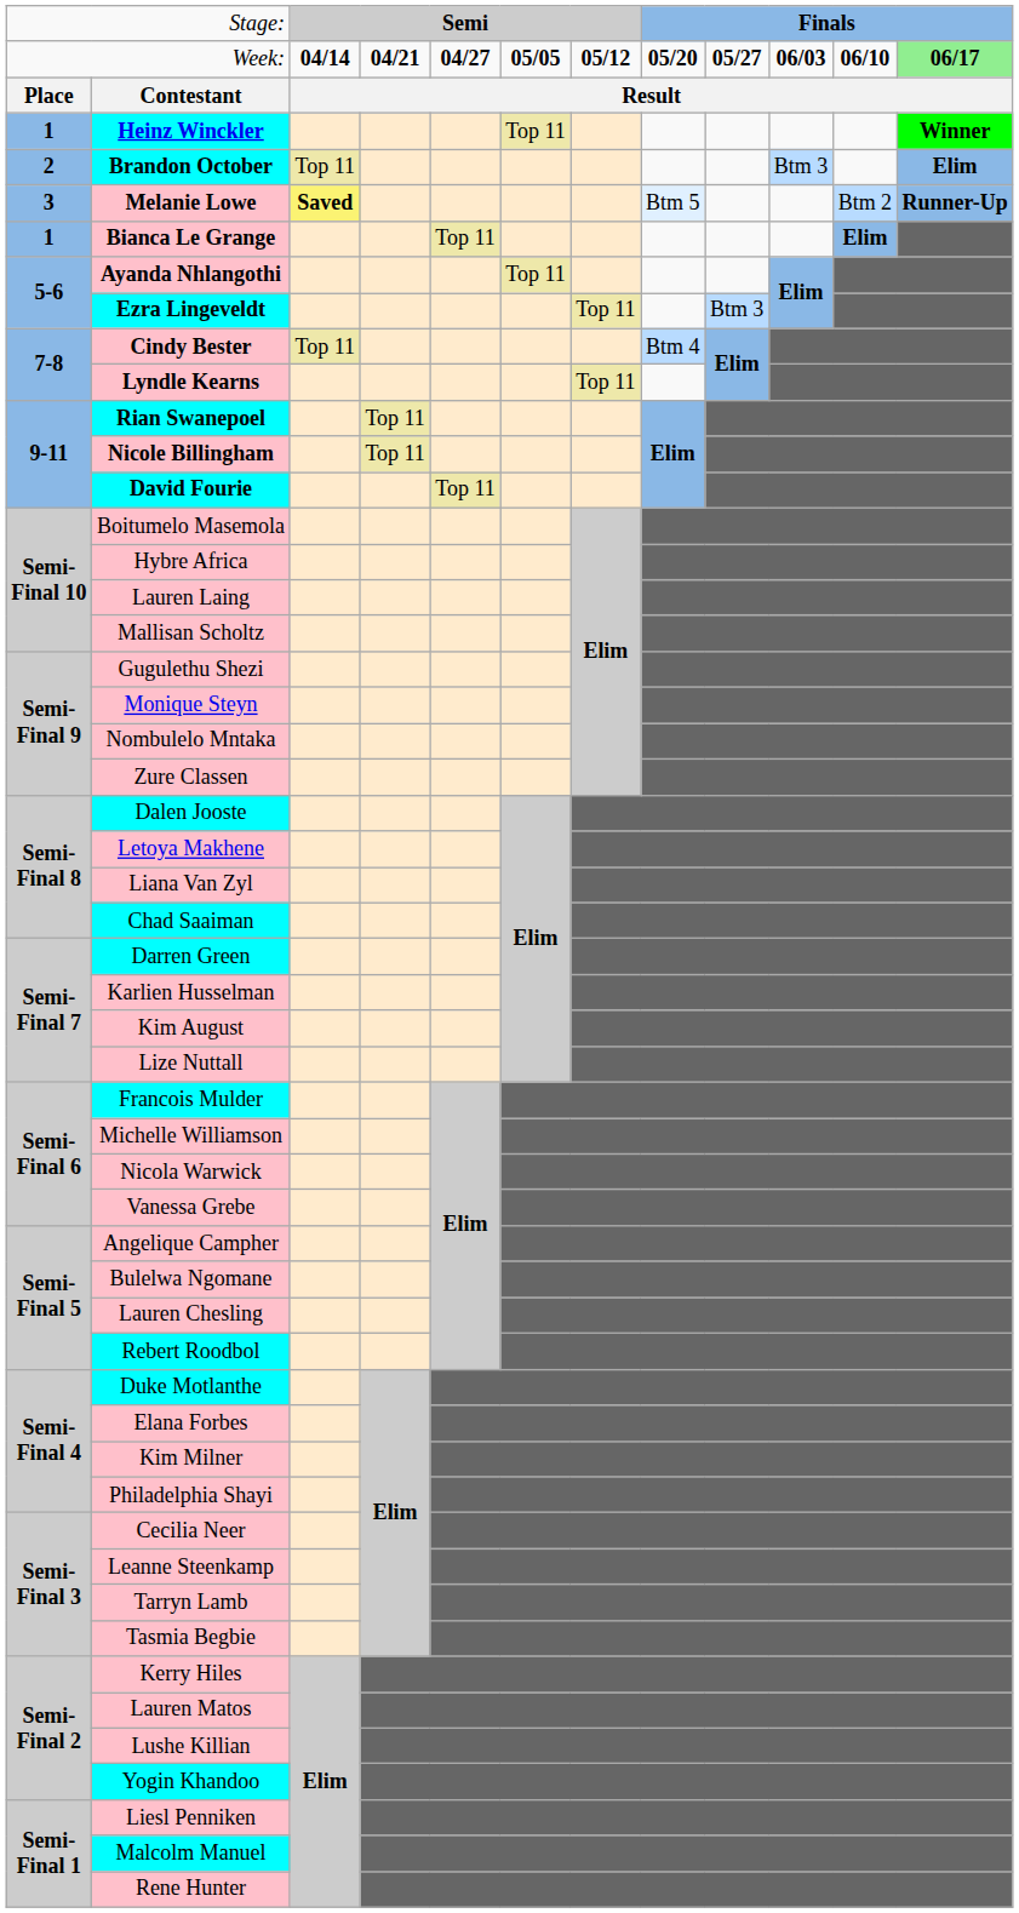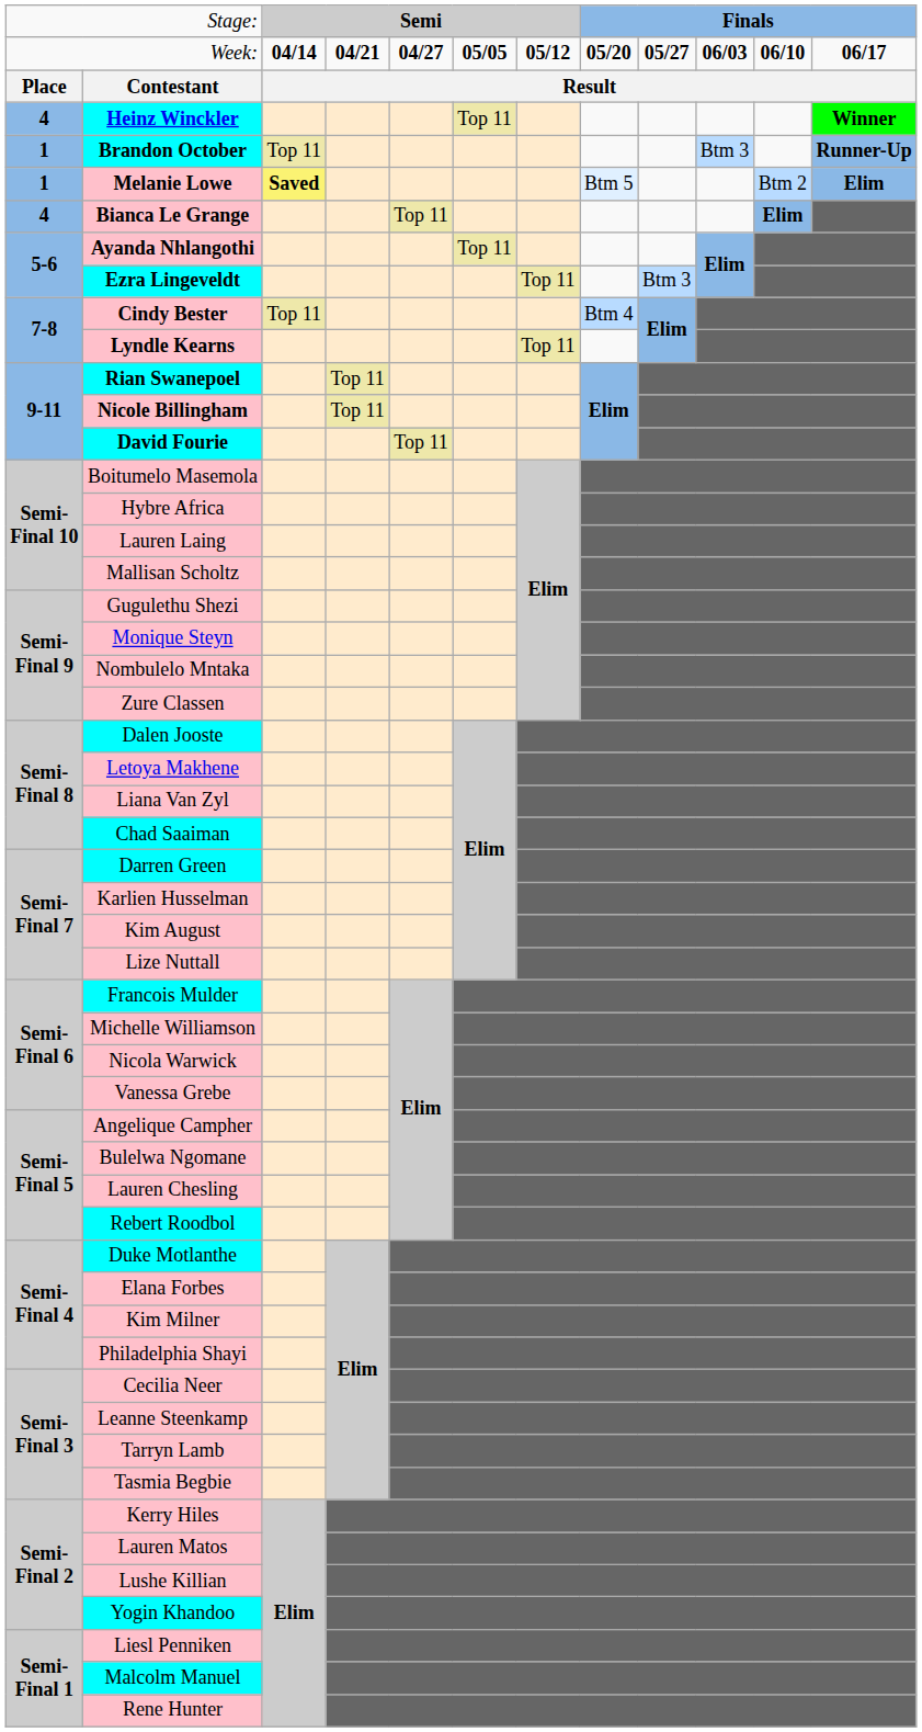 <table class="wikitable" style="margin:1em auto; text-align:center; font-size:85%">
 <tr>
 <td align="right" colspan=2><em>Stage:</em></td>
 <td bgcolor="CCCCCC" colspan=5><strong>Semi</strong></td>
 <td bgcolor="8AB8E6" colspan=5><strong>Finals</strong></td>
 </tr>
 <tr>
 <td align="right" colspan=2><em>Week:</em></td>
 <td><strong>04/14</strong></td>
 <td><strong>04/21</strong></td>
 <td><strong>04/27</strong></td>
 <td><strong>05/05</strong></td>
 <td><strong>05/12</strong></td>
 <td><strong>05/20</strong></td>
 <td><strong>05/27</strong></td>
 <td><strong>06/03</strong></td>
 <td><strong>06/10</strong></td>
-<td style="background: lightgreen;"><strong>06/17</strong></td>
+<td><strong>06/17</strong></td>
 </tr>
 <tr>
 <th>Place</th>
 <th>Contestant</th>
 <th align="center" colspan=10>Result</th>
 </tr>
 <tr>
-<td bgcolor="#8AB8E6"><strong>1</strong></td>
+<td bgcolor="#8AB8E6"><strong>4</strong></td>
 <td bgcolor="cyan"><strong><a href='#'>Heinz Winckler</a></strong></td>
 <td bgcolor="#FFEBCD"></td>
 <td bgcolor="#FFEBCD"></td>
 <td bgcolor="#FFEBCD"></td>
 <td bgcolor="palegoldenrod" align="center">Top 11</td>
 <td bgcolor="#FFEBCD"></td>
 <td></td>
 <td></td>
 <td></td>
 <td></td>
 <td style="background: Lime" align="center"><strong>Winner</strong></td>
 </tr>
 <tr>
-<td bgcolor="#8AB8E6"><strong>2</strong></td>
+<td bgcolor="#8AB8E6"><strong>1</strong></td>
 <td bgcolor="cyan"><strong>Brandon October</strong></td>
 <td bgcolor="palegoldenrod" align="center">Top 11</td>
 <td bgcolor="#FFEBCD"></td>
 <td bgcolor="#FFEBCD"></td>
 <td bgcolor="#FFEBCD"></td>
 <td bgcolor="#FFEBCD"></td>
 <td></td>
 <td></td>
 <td bgcolor="B8DBFF">Btm 3</td>
 <td></td>
-<td bgcolor="8AB8E6"><strong>Elim</strong></td>
+<td bgcolor="8AB8E6"><strong>Runner-Up</strong></td>
 </tr>
 <tr>
-<td bgcolor="#8AB8E6"><strong>3</strong></td>
+<td bgcolor="#8AB8E6"><strong>1</strong></td>
 <td bgcolor="pink"><strong>Melanie Lowe</strong></td>
 <td bgcolor="#FBF373" align="center"><strong>Saved</strong></td>
 <td bgcolor="#FFEBCD"></td>
 <td bgcolor="#FFEBCD"></td>
 <td bgcolor="#FFEBCD"></td>
 <td bgcolor="#FFEBCD"></td>
 <td bgcolor="E0F0FF">Btm 5</td>
 <td></td>
 <td></td>
 <td bgcolor="B8DBFF">Btm 2</td>
-<td bgcolor="8AB8E6"><strong>Runner-Up</strong></td>
+<td bgcolor="8AB8E6"><strong>Elim</strong></td>
 </tr>
 <tr>
-<td bgcolor="#8AB8E6"><strong>1</strong></td>
+<td bgcolor="#8AB8E6"><strong>4</strong></td>
 <td bgcolor="pink"><strong>Bianca Le Grange</strong></td>
 <td bgcolor="#FFEBCD"></td>
 <td bgcolor="#FFEBCD"></td>
 <td bgcolor="palegoldenrod" align="center">Top 11</td>
 <td bgcolor="#FFEBCD"></td>
 <td bgcolor="#FFEBCD"></td>
 <td></td>
 <td></td>
 <td></td>
 <td bgcolor="8AB8E6"><strong>Elim</strong></td>
 <td bgcolor="666666"></td>
 </tr>
 <tr>
 <td bgcolor="#8AB8E6" rowspan="2"><strong>5-6</strong></td>
 <td bgcolor="pink"><strong>Ayanda Nhlangothi</strong></td>
 <td bgcolor="#FFEBCD"></td>
 <td bgcolor="#FFEBCD"></td>
 <td bgcolor="#FFEBCD"></td>
 <td bgcolor="palegoldenrod" align="center">Top 11</td>
 <td bgcolor="#FFEBCD"></td>
 <td></td>
 <td></td>
 <td bgcolor="8AB8E6" rowspan="2"><strong>Elim</strong></td>
 <td colspan="2" bgcolor="666666"></td>
 </tr>
 <tr>
 <td bgcolor="cyan"><strong>Ezra Lingeveldt</strong></td>
 <td bgcolor="#FFEBCD"></td>
 <td bgcolor="#FFEBCD"></td>
 <td bgcolor="#FFEBCD"></td>
 <td bgcolor="#FFEBCD"></td>
 <td bgcolor="palegoldenrod" align="center">Top 11</td>
 <td></td>
 <td bgcolor="B8DBFF">Btm 3</td>
 <td colspan="2" bgcolor="666666"></td>
 </tr>
 <tr>
 <td bgcolor="#8AB8E6" rowspan="2"><strong>7-8</strong></td>
 <td bgcolor="pink"><strong>Cindy Bester</strong></td>
 <td bgcolor="palegoldenrod" align="center">Top 11</td>
 <td bgcolor="#FFEBCD"></td>
 <td bgcolor="#FFEBCD"></td>
 <td bgcolor="#FFEBCD"></td>
 <td bgcolor="#FFEBCD"></td>
 <td bgcolor="B8DBFF">Btm 4</td>
 <td bgcolor="8AB8E6" rowspan="2"><strong>Elim</strong></td>
 <td colspan="3" bgcolor="666666"></td>
 </tr>
 <tr>
 <td bgcolor="pink"><strong>Lyndle Kearns</strong></td>
 <td bgcolor="#FFEBCD"></td>
 <td bgcolor="#FFEBCD"></td>
 <td bgcolor="#FFEBCD"></td>
 <td bgcolor="#FFEBCD"></td>
 <td bgcolor="palegoldenrod" align="center">Top 11</td>
 <td></td>
 <td colspan="3" bgcolor="666666"></td>
 </tr>
 <tr>
 <td bgcolor="#8AB8E6" rowspan="3"><strong>9-11</strong></td>
 <td bgcolor="cyan"><strong>Rian Swanepoel</strong></td>
 <td bgcolor="#FFEBCD"></td>
 <td bgcolor="palegoldenrod" align="center">Top 11</td>
 <td bgcolor="#FFEBCD"></td>
 <td bgcolor="#FFEBCD"></td>
 <td bgcolor="#FFEBCD"></td>
 <td bgcolor="8AB8E6" rowspan="3"><strong>Elim</strong></td>
 <td colspan="4" bgcolor="666666"></td>
 </tr>
 <tr>
 <td bgcolor="pink"><strong>Nicole Billingham</strong></td>
 <td bgcolor="#FFEBCD"></td>
 <td bgcolor="palegoldenrod" align="center">Top 11</td>
 <td bgcolor="#FFEBCD"></td>
 <td bgcolor="#FFEBCD"></td>
 <td bgcolor="#FFEBCD"></td>
 <td colspan="4" bgcolor="666666"></td>
 </tr>
 <tr>
 <td bgcolor="cyan"><strong>David Fourie</strong></td>
 <td bgcolor="#FFEBCD"></td>
 <td bgcolor="#FFEBCD"></td>
 <td bgcolor="palegoldenrod" align="center">Top 11</td>
 <td bgcolor="#FFEBCD"></td>
 <td bgcolor="#FFEBCD"></td>
 <td colspan="4" bgcolor="666666"></td>
 </tr>
 <tr>
 <td bgcolor="#CCCCCC" align="center" rowspan=4><strong>Semi-<br>Final 10</strong></td>
 <td bgcolor="pink">Boitumelo Masemola</td>
 <td bgcolor="#FFEBCD"></td>
 <td bgcolor="#FFEBCD"></td>
 <td bgcolor="#FFEBCD"></td>
 <td bgcolor="#FFEBCD"></td>
 <td bgcolor="#CCCCCC" align="center" rowspan=8><strong>Elim</strong></td>
 <td colspan="5" bgcolor="666666"></td>
 </tr>
 <tr>
 <td bgcolor="pink">Hybre Africa</td>
 <td bgcolor="#FFEBCD"></td>
 <td bgcolor="#FFEBCD"></td>
 <td bgcolor="#FFEBCD"></td>
 <td bgcolor="#FFEBCD"></td>
 <td colspan="5" bgcolor="666666"></td>
 </tr>
 <tr>
 <td bgcolor="pink">Lauren Laing</td>
 <td bgcolor="#FFEBCD"></td>
 <td bgcolor="#FFEBCD"></td>
 <td bgcolor="#FFEBCD"></td>
 <td bgcolor="#FFEBCD"></td>
 <td colspan="5" bgcolor="666666"></td>
 </tr>
 <tr>
 <td bgcolor="pink">Mallisan Scholtz</td>
 <td bgcolor="#FFEBCD"></td>
 <td bgcolor="#FFEBCD"></td>
 <td bgcolor="#FFEBCD"></td>
 <td bgcolor="#FFEBCD"></td>
 <td colspan="5" bgcolor="666666"></td>
 </tr>
 <tr>
 <td bgcolor="#CCCCCC" align="center" rowspan=4><strong>Semi-<br>Final 9</strong></td>
 <td bgcolor="pink">Gugulethu Shezi</td>
 <td bgcolor="#FFEBCD"></td>
 <td bgcolor="#FFEBCD"></td>
 <td bgcolor="#FFEBCD"></td>
 <td bgcolor="#FFEBCD"></td>
 <td colspan="6" bgcolor="666666"></td>
 </tr>
 <tr>
 <td bgcolor="pink"><a href='#'>Monique Steyn</a></td>
 <td bgcolor="#FFEBCD"></td>
 <td bgcolor="#FFEBCD"></td>
 <td bgcolor="#FFEBCD"></td>
 <td bgcolor="#FFEBCD"></td>
 <td colspan="6" bgcolor="666666"></td>
 </tr>
 <tr>
 <td bgcolor="pink">Nombulelo Mntaka</td>
 <td bgcolor="#FFEBCD"></td>
 <td bgcolor="#FFEBCD"></td>
 <td bgcolor="#FFEBCD"></td>
 <td bgcolor="#FFEBCD"></td>
 <td colspan="6" bgcolor="666666"></td>
 </tr>
 <tr>
 <td bgcolor="pink">Zure Classen</td>
 <td bgcolor="#FFEBCD"></td>
 <td bgcolor="#FFEBCD"></td>
 <td bgcolor="#FFEBCD"></td>
 <td bgcolor="#FFEBCD"></td>
 <td colspan="6" bgcolor="666666"></td>
 </tr>
 <tr>
 <td bgcolor="#CCCCCC" align="center" rowspan=4><strong>Semi-<br>Final 8</strong></td>
 <td bgcolor="cyan">Dalen Jooste</td>
 <td bgcolor="#FFEBCD"></td>
 <td bgcolor="#FFEBCD"></td>
 <td bgcolor="#FFEBCD"></td>
 <td bgcolor="#CCCCCC" align="center" rowspan=8><strong>Elim</strong></td>
 <td colspan="7" bgcolor="666666"></td>
 </tr>
 <tr>
 <td bgcolor="pink"><a href='#'>Letoya Makhene</a></td>
 <td bgcolor="#FFEBCD"></td>
 <td bgcolor="#FFEBCD"></td>
 <td bgcolor="#FFEBCD"></td>
 <td colspan="7" bgcolor="666666"></td>
 </tr>
 <tr>
 <td bgcolor="pink">Liana Van Zyl</td>
 <td bgcolor="#FFEBCD"></td>
 <td bgcolor="#FFEBCD"></td>
 <td bgcolor="#FFEBCD"></td>
 <td colspan="7" bgcolor="666666"></td>
 </tr>
 <tr>
 <td bgcolor="cyan">Chad Saaiman</td>
 <td bgcolor="#FFEBCD"></td>
 <td bgcolor="#FFEBCD"></td>
 <td bgcolor="#FFEBCD"></td>
 <td colspan="7" bgcolor="666666"></td>
 </tr>
 <tr>
 <td bgcolor="#CCCCCC" align="center" rowspan=4><strong>Semi-<br>Final 7</strong></td>
 <td bgcolor="cyan">Darren Green</td>
 <td bgcolor="#FFEBCD"></td>
 <td bgcolor="#FFEBCD"></td>
 <td bgcolor="#FFEBCD"></td>
 <td colspan="8" bgcolor="666666"></td>
 </tr>
 <tr>
 <td bgcolor="pink">Karlien Husselman</td>
 <td bgcolor="#FFEBCD"></td>
 <td bgcolor="#FFEBCD"></td>
 <td bgcolor="#FFEBCD"></td>
 <td colspan="8" bgcolor="666666"></td>
 </tr>
 <tr>
 <td bgcolor="pink">Kim August</td>
 <td bgcolor="#FFEBCD"></td>
 <td bgcolor="#FFEBCD"></td>
 <td bgcolor="#FFEBCD"></td>
 <td colspan="8" bgcolor="666666"></td>
 </tr>
 <tr>
 <td bgcolor="pink">Lize Nuttall</td>
 <td bgcolor="#FFEBCD"></td>
 <td bgcolor="#FFEBCD"></td>
 <td bgcolor="#FFEBCD"></td>
 <td colspan="8" bgcolor="666666"></td>
 </tr>
 <tr>
 <td bgcolor="#CCCCCC" align="center" rowspan=4><strong>Semi-<br>Final 6</strong></td>
 <td bgcolor="cyan">Francois Mulder</td>
 <td bgcolor="#FFEBCD"></td>
 <td bgcolor="#FFEBCD"></td>
 <td bgcolor="#CCCCCC" align="center" rowspan=8><strong>Elim</strong></td>
 <td colspan="9" bgcolor="666666"></td>
 </tr>
 <tr>
 <td bgcolor="pink">Michelle Williamson</td>
 <td bgcolor="#FFEBCD"></td>
 <td bgcolor="#FFEBCD"></td>
 <td colspan="9" bgcolor="666666"></td>
 </tr>
 <tr>
 <td bgcolor="pink">Nicola Warwick</td>
 <td bgcolor="#FFEBCD"></td>
 <td bgcolor="#FFEBCD"></td>
 <td colspan="9" bgcolor="666666"></td>
 </tr>
 <tr>
 <td bgcolor="pink">Vanessa Grebe</td>
 <td bgcolor="#FFEBCD"></td>
 <td bgcolor="#FFEBCD"></td>
 <td colspan="9" bgcolor="666666"></td>
 </tr>
 <tr>
 <td bgcolor="#CCCCCC" align="center" rowspan=4><strong>Semi-<br>Final 5</strong></td>
 <td bgcolor="pink">Angelique Campher</td>
 <td bgcolor="#FFEBCD"></td>
 <td bgcolor="#FFEBCD"></td>
 <td colspan="9" bgcolor="666666"></td>
 </tr>
 <tr>
 <td bgcolor="pink">Bulelwa Ngomane</td>
 <td bgcolor="#FFEBCD"></td>
 <td bgcolor="#FFEBCD"></td>
 <td colspan="9" bgcolor="666666"></td>
 </tr>
 <tr>
 <td bgcolor="pink">Lauren Chesling</td>
 <td bgcolor="#FFEBCD"></td>
 <td bgcolor="#FFEBCD"></td>
 <td colspan="9" bgcolor="666666"></td>
 </tr>
 <tr>
 <td bgcolor="cyan">Rebert Roodbol</td>
 <td bgcolor="#FFEBCD"></td>
 <td bgcolor="#FFEBCD"></td>
 <td colspan="9" bgcolor="666666"></td>
 </tr>
 <tr>
 <td bgcolor="#CCCCCC" align="center" rowspan=4><strong>Semi-<br>Final 4</strong></td>
 <td bgcolor="cyan">Duke Motlanthe</td>
 <td bgcolor="#FFEBCD"></td>
 <td bgcolor="#CCCCCC" align="center" rowspan=8><strong>Elim</strong></td>
 <td colspan="9" bgcolor="666666"></td>
 </tr>
 <tr>
 <td bgcolor="pink">Elana Forbes</td>
 <td bgcolor="#FFEBCD"></td>
 <td colspan="9" bgcolor="666666"></td>
 </tr>
 <tr>
 <td bgcolor="pink">Kim Milner</td>
 <td bgcolor="#FFEBCD"></td>
 <td colspan="9" bgcolor="666666"></td>
 </tr>
 <tr>
 <td bgcolor="pink">Philadelphia Shayi</td>
 <td bgcolor="#FFEBCD"></td>
 <td colspan="9" bgcolor="666666"></td>
 </tr>
 <tr>
 <td bgcolor="#CCCCCC" align="center" rowspan=4><strong>Semi-<br>Final 3</strong></td>
 <td bgcolor="pink">Cecilia Neer</td>
 <td bgcolor="#FFEBCD"></td>
 <td colspan="10" bgcolor="666666"></td>
 </tr>
 <tr>
 <td bgcolor="pink">Leanne Steenkamp</td>
 <td bgcolor="#FFEBCD"></td>
 <td colspan="10" bgcolor="666666"></td>
 </tr>
 <tr>
 <td bgcolor="pink">Tarryn Lamb</td>
 <td bgcolor="#FFEBCD"></td>
 <td colspan="10" bgcolor="666666"></td>
 </tr>
 <tr>
 <td bgcolor="pink">Tasmia Begbie</td>
 <td bgcolor="#FFEBCD"></td>
 <td colspan="10" bgcolor="666666"></td>
 </tr>
 <tr>
 <td bgcolor="#CCCCCC" align="center" rowspan=4><strong>Semi-<br>Final 2</strong></td>
 <td bgcolor="pink">Kerry Hiles</td>
 <td bgcolor="#CCCCCC" align="center" rowspan=7><strong>Elim</strong></td>
 <td colspan="11" bgcolor="666666"></td>
 </tr>
 <tr>
 <td bgcolor="pink">Lauren Matos</td>
 <td colspan="11" bgcolor="666666"></td>
 </tr>
 <tr>
 <td bgcolor="pink">Lushe Killian</td>
 <td colspan="11" bgcolor="666666"></td>
 </tr>
 <tr>
 <td bgcolor="cyan">Yogin Khandoo</td>
 <td colspan="11" bgcolor="666666"></td>
 </tr>
 <tr>
 <td bgcolor="#CCCCCC" align="center" rowspan=3><strong>Semi-<br>Final 1</strong></td>
 <td bgcolor="pink">Liesl Penniken</td>
 <td colspan="11" bgcolor="666666"></td>
 </tr>
 <tr>
 <td bgcolor="cyan">Malcolm Manuel</td>
 <td colspan="11" bgcolor="666666"></td>
 </tr>
 <tr>
 <td bgcolor="pink">Rene Hunter</td>
 <td colspan="11" bgcolor="666666"></td>
 </tr>
 </table>
